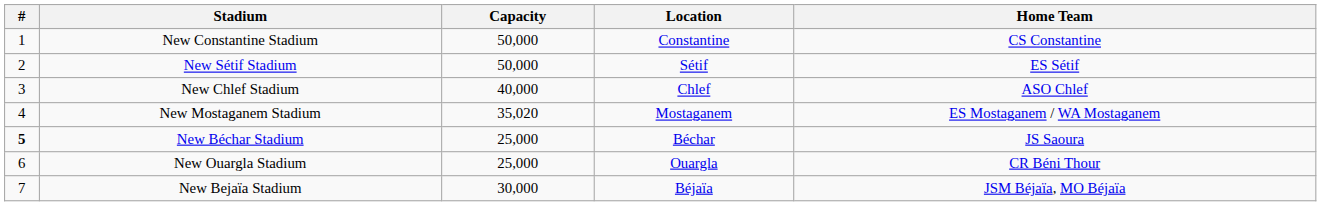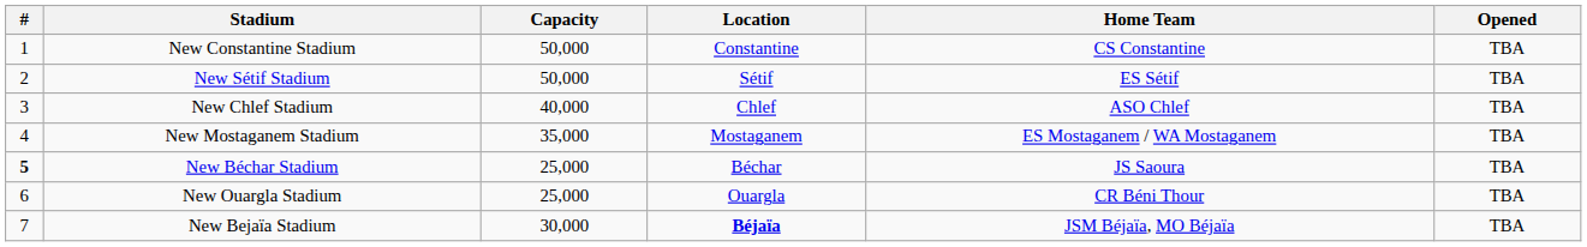 <table class="wikitable sortable" style="width:76%; text-align:center; background:#f9f9f9; font-size:85%;">
 <tr>
 <th>#</th>
 <th>Stadium</th>
 <th>Capacity</th>
 <th>Location</th>
 <th>Home Team</th>
+<th>Opened</th>
 </tr>
 <tr>
 <td>1</td>
 <td>New Constantine Stadium</td>
 <td>50,000</td>
 <td><a href='#'>Constantine</a></td>
 <td><a href='#'>CS Constantine</a></td>
+<td>TBA</td>
 </tr>
 <tr>
 <td>2</td>
 <td><a href='#'>New Sétif Stadium</a></td>
 <td>50,000</td>
 <td><a href='#'>Sétif</a></td>
 <td><a href='#'>ES Sétif</a></td>
+<td>TBA</td>
 </tr>
 <tr>
 <td>3</td>
 <td>New Chlef Stadium</td>
 <td>40,000</td>
 <td><a href='#'>Chlef</a></td>
 <td><a href='#'>ASO Chlef</a></td>
+<td>TBA</td>
 </tr>
 <tr>
 <td>4</td>
 <td>New Mostaganem Stadium</td>
-<td>35,020</td>
+<td>35,000</td>
 <td><a href='#'>Mostaganem</a></td>
 <td><a href='#'>ES Mostaganem</a> / <a href='#'>WA Mostaganem</a></td>
+<td>TBA</td>
 </tr>
 <tr>
 <td><strong>5</strong></td>
 <td><a href='#'>New Béchar Stadium</a></td>
 <td>25,000</td>
 <td><a href='#'>Béchar</a></td>
 <td><a href='#'>JS Saoura</a></td>
+<td>TBA</td>
 </tr>
 <tr>
 <td>6</td>
 <td>New Ouargla Stadium</td>
 <td>25,000</td>
 <td><a href='#'>Ouargla</a></td>
 <td><a href='#'>CR Béni Thour</a></td>
+<td>TBA</td>
 </tr>
 <tr>
 <td>7</td>
 <td>New Bejaïa Stadium</td>
 <td>30,000</td>
-<td><a href='#'>Béjaïa</a></td>
+<td><strong><a href='#'>Béjaïa</a></strong></td>
 <td><a href='#'>JSM Béjaïa</a>, <a href='#'>MO Béjaïa</a></td>
+<td>TBA</td>
 </tr>
 </table>
